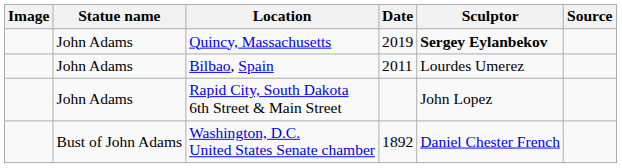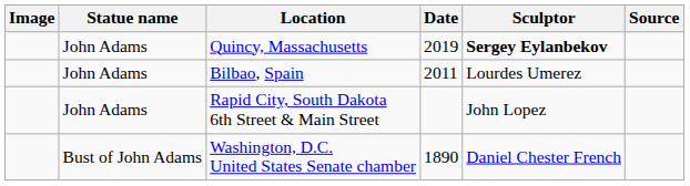 <table class="wikitable sortable">
 <tr>
 <th scope="col" class="unsortable">Image</th>
 <th scope="col">Statue name</th>
 <th scope="col">Location</th>
 <th scope="col">Date</th>
 <th scope="col">Sculptor</th>
 <th scope="col" class="unsortable">Source</th>
 </tr>
 <tr>
 <td></td>
 <td>John Adams</td>
 <td><a href='#'>Quincy, Massachusetts</a></td>
 <td>2019</td>
 <td><strong>Sergey Eylanbekov</strong></td>
 <td></td>
 </tr>
 <tr>
 <td></td>
 <td>John Adams</td>
 <td><a href='#'>Bilbao</a>, <a href='#'>Spain</a></td>
 <td>2011</td>
 <td>Lourdes Umerez</td>
 <td></td>
 </tr>
 <tr>
 <td></td>
 <td>John Adams</td>
 <td><a href='#'>Rapid City, South Dakota</a><br>6th Street & Main Street</td>
 <td></td>
 <td>John Lopez</td>
 <td></td>
 </tr>
 <tr>
 <td></td>
 <td>Bust of John Adams</td>
 <td><a href='#'>Washington, D.C.</a><br><a href='#'>United States Senate chamber</a></td>
-<td>1892</td>
+<td>1890</td>
 <td><a href='#'>Daniel Chester French</a></td>
 <td></td>
 </tr>
 </table>
